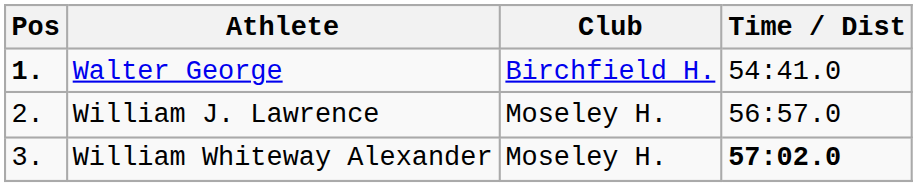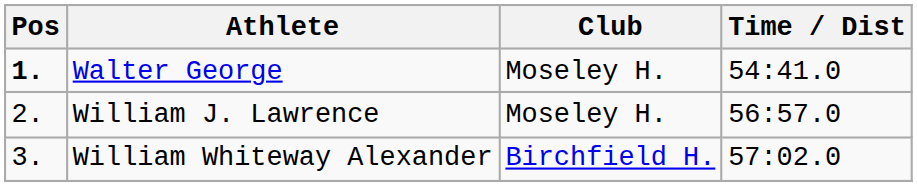 <table class="wikitable">
 <tr>
 <th>Pos</th>
 <th>Athlete</th>
 <th>Club</th>
 <th>Time / Dist</th>
 </tr>
 <tr>
 <td><strong>1.</strong></td>
 <td><a href='#'>Walter George</a></td>
-<td><a href='#'>Birchfield H.</a></td>
+<td>Moseley H.</td>
 <td>54:41.0</td>
 </tr>
 <tr>
 <td>2.</td>
 <td>William J. Lawrence</td>
 <td>Moseley H.</td>
 <td>56:57.0</td>
 </tr>
 <tr>
 <td>3.</td>
 <td>William Whiteway Alexander</td>
-<td>Moseley H.</td>
-<td><strong>57:02.0</strong></td>
+<td><a href='#'>Birchfield H.</a></td>
+<td>57:02.0</td>
 </tr>
 <tr>
 </tr>
 </table>
